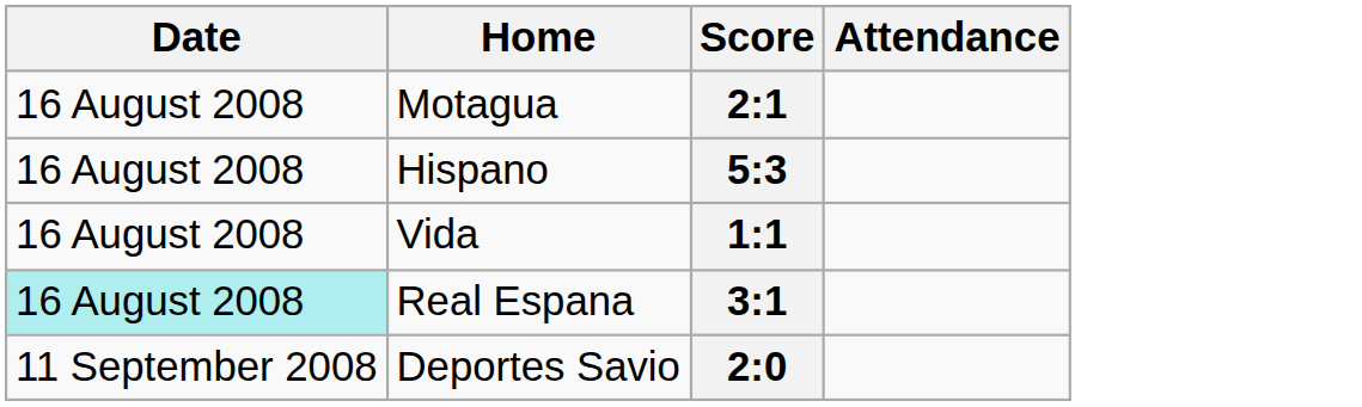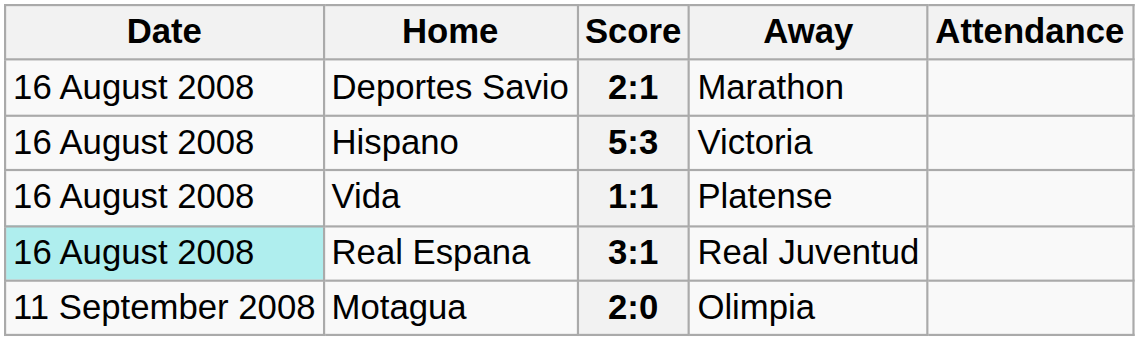 <table class="wikitable">
 <tr>
 <th>Date</th>
 <th>Home</th>
 <th>Score</th>
+<th>Away</th>
 <th>Attendance</th>
 </tr>
 <tr>
 <td>16 August 2008</td>
-<td>Motagua</td>
+<td>Deportes Savio</td>
 <th>2:1</th>
+<td>Marathon</td>
 <td></td>
 </tr>
 <tr>
 <td>16 August 2008</td>
 <td>Hispano</td>
 <th>5:3</th>
+<td>Victoria</td>
 <td></td>
 </tr>
 <tr>
 <td>16 August 2008</td>
 <td>Vida</td>
 <th>1:1</th>
+<td>Platense</td>
 <td></td>
 </tr>
 <tr>
 <td style="background: paleturquoise;">16 August 2008</td>
 <td>Real Espana</td>
 <th>3:1</th>
+<td>Real Juventud</td>
 <td></td>
 </tr>
 <tr>
 <td>11 September 2008</td>
-<td>Deportes Savio</td>
+<td>Motagua</td>
 <th>2:0</th>
+<td>Olimpia</td>
 <td></td>
 </tr>
 </table>
